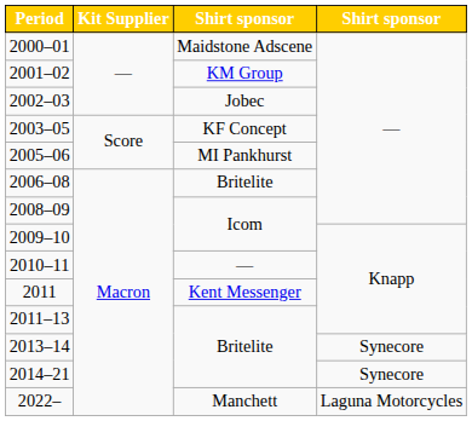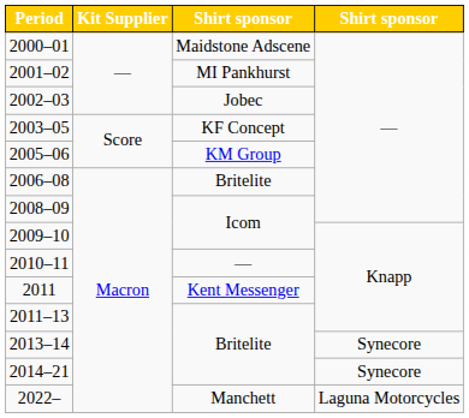 <table class="wikitable" style="text-align:center;">
 <tr>
 <th style="background-color:#FFCE00; color:white; border:1px solid black;" scope="col">Period</th>
 <th style="background-color:#FFCE00; color:white; border:1px solid black;" scope="col">Kit Supplier</th>
 <th style="background-color:#FFCE00; color:white; border:1px solid black;" scope="col">Shirt sponsor </th>
 <th style="background-color:#FFCE00; color:white; border:1px solid black;" scope="col">Shirt sponsor </th>
 </tr>
 <tr>
 <td>2000–01</td>
 <td rowspan=3>—</td>
 <td>Maidstone Adscene</td>
 <td rowspan=7>—</td>
 </tr>
 <tr>
 <td>2001–02</td>
-<td><a href='#'>KM Group</a></td>
+<td>MI Pankhurst</td>
 </tr>
 <tr>
 <td>2002–03</td>
 <td>Jobec</td>
 </tr>
 <tr>
 <td>2003–05</td>
 <td rowspan=2>Score</td>
 <td>KF Concept</td>
 </tr>
 <tr>
 <td>2005–06</td>
-<td>MI Pankhurst</td>
+<td><a href='#'>KM Group</a></td>
 </tr>
 <tr>
 <td>2006–08</td>
 <td rowspan="9"><a href='#'>Macron</a></td>
 <td>Britelite</td>
 </tr>
 <tr>
 <td>2008–09</td>
 <td rowspan="2">Icom</td>
 </tr>
 <tr>
 <td>2009–10</td>
 <td rowspan="4">Knapp</td>
 </tr>
 <tr>
 <td>2010–11</td>
 <td>—</td>
 </tr>
 <tr>
 <td>2011</td>
 <td><a href='#'>Kent Messenger</a></td>
 </tr>
 <tr>
 <td>2011–13</td>
 <td rowspan=3>Britelite</td>
 </tr>
 <tr>
 <td>2013–14</td>
 <td>Synecore</td>
 </tr>
 <tr>
 <td>2014–21</td>
 <td>Synecore</td>
 </tr>
 <tr>
 <td>2022–</td>
 <td>Manchett</td>
 <td>Laguna Motorcycles</td>
 </tr>
 </table>
